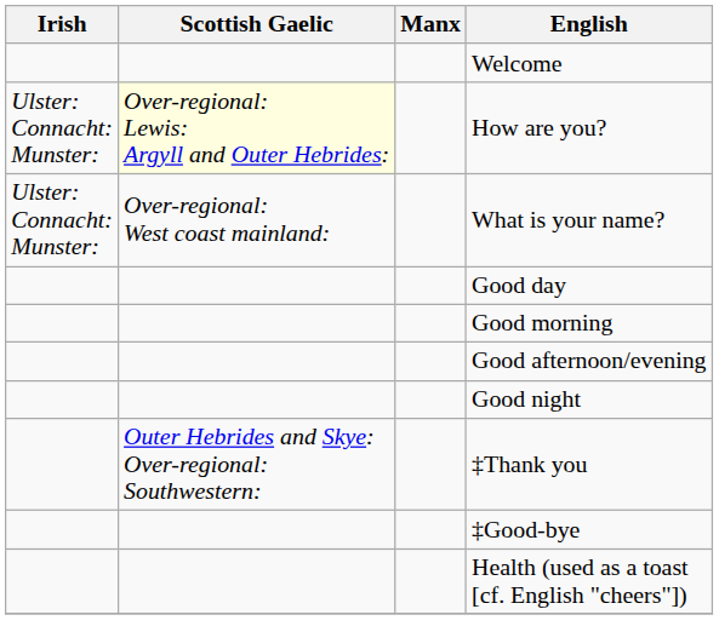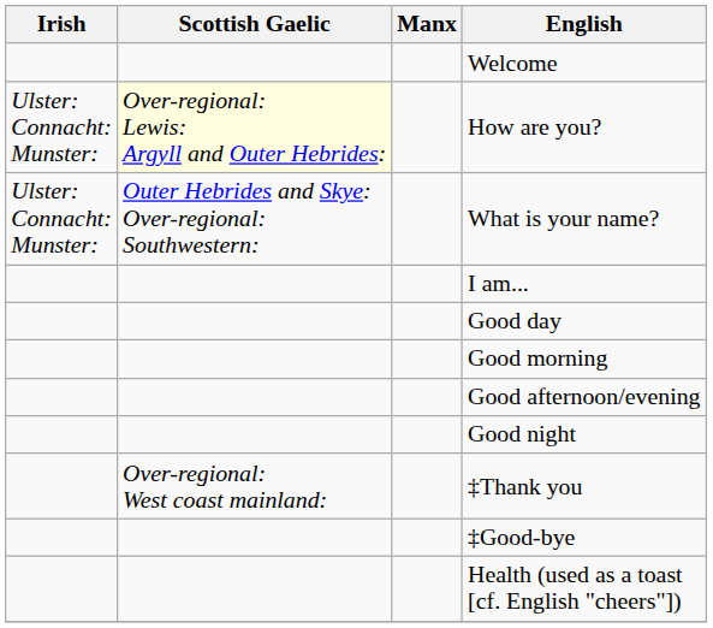 <table class="wikitable">
 <tr>
 <th>Irish</th>
 <th>Scottish Gaelic</th>
 <th>Manx</th>
 <th>English</th>
 </tr>
 <tr>
 <td></td>
 <td></td>
 <td></td>
 <td>Welcome</td>
 </tr>
 <tr>
 <td><em>Ulster:</em> <br><em>Connacht:</em> <br><em>Munster:</em> </td>
 <td style="background: lightyellow;"><em>Over-regional:</em> <br><em>Lewis:</em> <br><em><a href='#'>Argyll</a> and <a href='#'>Outer Hebrides</a>:</em> </td>
 <td></td>
 <td>How are you?</td>
 </tr>
 <tr>
 <td><em>Ulster:</em> <br><em>Connacht:</em> <br><em>Munster:</em> </td>
-<td><em>Over-regional:</em> <br><em>West coast mainland:</em> </td>
+<td><em><a href='#'>Outer Hebrides</a> and <a href='#'>Skye</a>:</em> <br><em>Over-regional:</em> <br><em>Southwestern:</em> </td>
 <td></td>
 <td>What is your name?</td>
+</tr>
+<tr>
+<td></td>
+<td></td>
+<td></td>
+<td>I am...</td>
 </tr>
 <tr>
 <td></td>
 <td></td>
 <td></td>
 <td>Good day</td>
 </tr>
 <tr>
 <td></td>
 <td></td>
 <td></td>
 <td>Good morning</td>
 </tr>
 <tr>
 <td></td>
 <td></td>
 <td></td>
 <td>Good afternoon/evening</td>
 </tr>
 <tr>
 <td></td>
 <td></td>
 <td></td>
 <td>Good night</td>
 </tr>
 <tr>
 <td></td>
-<td><em><a href='#'>Outer Hebrides</a> and <a href='#'>Skye</a>:</em> <br><em>Over-regional:</em> <br><em>Southwestern:</em> </td>
+<td><em>Over-regional:</em> <br><em>West coast mainland:</em> </td>
 <td></td>
 <td>‡Thank you</td>
 </tr>
 <tr>
 <td></td>
 <td></td>
 <td></td>
 <td>‡Good-bye</td>
 </tr>
 <tr>
 <td></td>
 <td></td>
 <td></td>
 <td>Health (used as a toast<br>[cf. English "cheers"])</td>
 </tr>
 <tr>
 </tr>
 </table>
